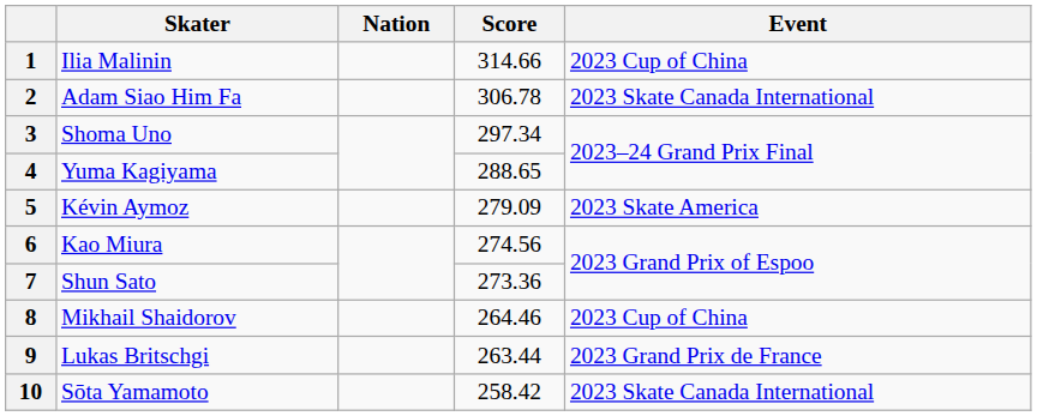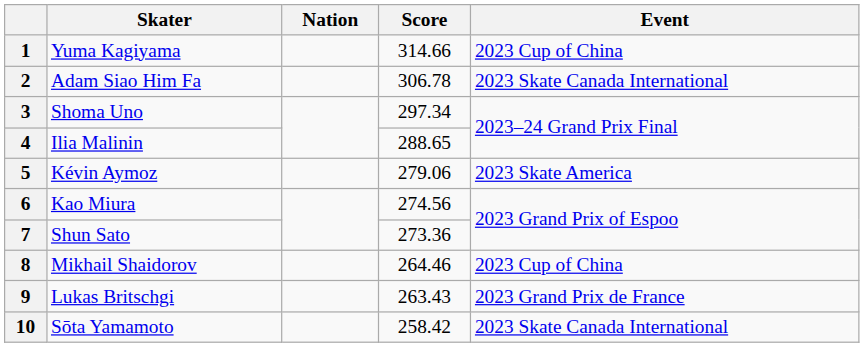 <table class="wikitable sortable" style="text-align:left; width:80%">
 <tr>
 <th scope="col"></th>
 <th scope="col">Skater</th>
 <th scope="col">Nation</th>
 <th scope="col">Score</th>
 <th scope="col">Event</th>
 </tr>
 <tr>
 <th scope="row">1</th>
-<td><a href='#'>Ilia Malinin</a></td>
+<td><a href='#'>Yuma Kagiyama</a></td>
 <td></td>
 <td style="text-align:center;">314.66</td>
 <td><a href='#'>2023 Cup of China</a></td>
 </tr>
 <tr>
 <th scope="row">2</th>
 <td><a href='#'>Adam Siao Him Fa</a></td>
 <td></td>
 <td style="text-align:center;">306.78</td>
 <td><a href='#'>2023 Skate Canada International</a></td>
 </tr>
 <tr>
 <th scope="row">3</th>
 <td><a href='#'>Shoma Uno</a></td>
 <td rowspan="2"></td>
 <td style="text-align:center;">297.34</td>
 <td rowspan="2"><a href='#'>2023–24 Grand Prix Final</a></td>
 </tr>
 <tr>
 <th scope="row">4</th>
-<td><a href='#'>Yuma Kagiyama</a></td>
+<td><a href='#'>Ilia Malinin</a></td>
 <td style="text-align:center;">288.65</td>
 </tr>
 <tr>
 <th scope="row">5</th>
 <td><a href='#'>Kévin Aymoz</a></td>
 <td></td>
-<td style="text-align:center;">279.09</td>
+<td style="text-align:center;">279.06</td>
 <td><a href='#'>2023 Skate America</a></td>
 </tr>
 <tr>
 <th scope="row">6</th>
 <td><a href='#'>Kao Miura</a></td>
 <td rowspan="2"></td>
 <td style="text-align:center;">274.56</td>
 <td rowspan="2"><a href='#'>2023 Grand Prix of Espoo</a></td>
 </tr>
 <tr>
 <th scope="row">7</th>
 <td><a href='#'>Shun Sato</a></td>
 <td style="text-align:center;">273.36</td>
 </tr>
 <tr>
 <th scope="row">8</th>
 <td><a href='#'>Mikhail Shaidorov</a></td>
 <td></td>
 <td style="text-align:center;">264.46</td>
 <td><a href='#'>2023 Cup of China</a></td>
 </tr>
 <tr>
 <th scope="row">9</th>
 <td><a href='#'>Lukas Britschgi</a></td>
 <td></td>
-<td style="text-align:center;">263.44</td>
+<td style="text-align:center;">263.43</td>
 <td><a href='#'>2023 Grand Prix de France</a></td>
 </tr>
 <tr>
 <th scope="row">10</th>
 <td><a href='#'>Sōta Yamamoto</a></td>
 <td></td>
 <td style="text-align:center;">258.42</td>
 <td><a href='#'>2023 Skate Canada International</a></td>
 </tr>
 </table>
